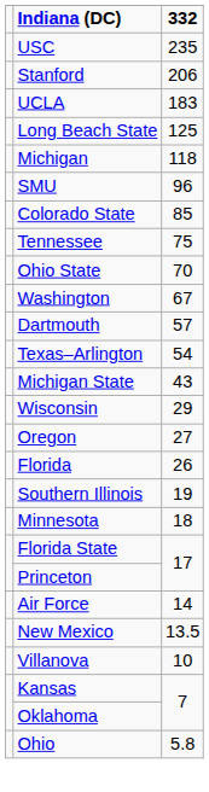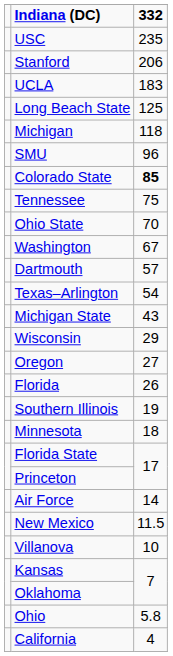 <table class="wikitable sortable" style="text-align:center">
 <tr>
 </tr>
 <tr>
 <td></td>
 <td align=left><strong><a href='#'>Indiana</a></strong> <strong>(DC)</strong></td>
 <td><strong>332</strong></td>
 </tr>
 <tr>
 <td></td>
 <td align=left><a href='#'>USC</a></td>
 <td>235</td>
 </tr>
 <tr>
 <td></td>
 <td align=left><a href='#'>Stanford</a></td>
 <td>206</td>
 </tr>
 <tr>
 <td></td>
 <td align=left><a href='#'>UCLA</a></td>
 <td>183</td>
 </tr>
 <tr>
 <td></td>
 <td align=left><a href='#'>Long Beach State</a></td>
 <td>125</td>
 </tr>
 <tr>
 <td></td>
 <td align=left><a href='#'>Michigan</a></td>
 <td>118</td>
 </tr>
 <tr>
 <td></td>
 <td align=left><a href='#'>SMU</a></td>
 <td>96</td>
 </tr>
 <tr>
 <td></td>
 <td align=left><a href='#'>Colorado State</a></td>
-<td>85</td>
+<td><strong>85</strong></td>
 </tr>
 <tr>
 <td></td>
 <td align=left><a href='#'>Tennessee</a></td>
 <td>75</td>
 </tr>
 <tr>
 <td></td>
 <td align=left><a href='#'>Ohio State</a></td>
 <td>70</td>
 </tr>
 <tr>
 <td></td>
 <td align=left><a href='#'>Washington</a></td>
 <td>67</td>
 </tr>
 <tr>
 <td></td>
 <td align=left><a href='#'>Dartmouth</a></td>
 <td>57</td>
 </tr>
 <tr>
 <td></td>
 <td align=left><a href='#'>Texas–Arlington</a></td>
 <td>54</td>
 </tr>
 <tr>
 <td></td>
 <td align=left><a href='#'>Michigan State</a></td>
 <td>43</td>
 </tr>
 <tr>
 <td></td>
 <td align=left><a href='#'>Wisconsin</a></td>
 <td>29</td>
 </tr>
 <tr>
 <td></td>
 <td align=left><a href='#'>Oregon</a></td>
 <td>27</td>
 </tr>
 <tr>
 <td></td>
 <td align=left><a href='#'>Florida</a></td>
 <td>26</td>
 </tr>
 <tr>
 <td></td>
 <td align=left><a href='#'>Southern Illinois</a></td>
 <td>19</td>
 </tr>
 <tr>
 <td></td>
 <td align=left><a href='#'>Minnesota</a></td>
 <td>18</td>
 </tr>
 <tr>
 <td rowspan=2></td>
 <td align=left><a href='#'>Florida State</a></td>
 <td rowspan=2>17</td>
 </tr>
 <tr>
 <td align=left><a href='#'>Princeton</a></td>
 </tr>
 <tr>
 <td></td>
 <td align=left><a href='#'>Air Force</a></td>
 <td>14</td>
 </tr>
 <tr>
 <td></td>
 <td align=left><a href='#'>New Mexico</a></td>
-<td>13.5</td>
+<td>11.5</td>
 </tr>
 <tr>
 <td></td>
 <td align=left><a href='#'>Villanova</a></td>
 <td>10</td>
 </tr>
 <tr>
 <td rowspan=2></td>
 <td align=left><a href='#'>Kansas</a></td>
 <td rowspan=2>7</td>
 </tr>
 <tr>
 <td align=left><a href='#'>Oklahoma</a></td>
 </tr>
 <tr>
 <td></td>
 <td align=left><a href='#'>Ohio</a></td>
 <td>5.8</td>
 </tr>
+<tr>
+<td></td>
+<td align=left><a href='#'>California</a></td>
+<td>4</td>
+</tr>
 </table>
